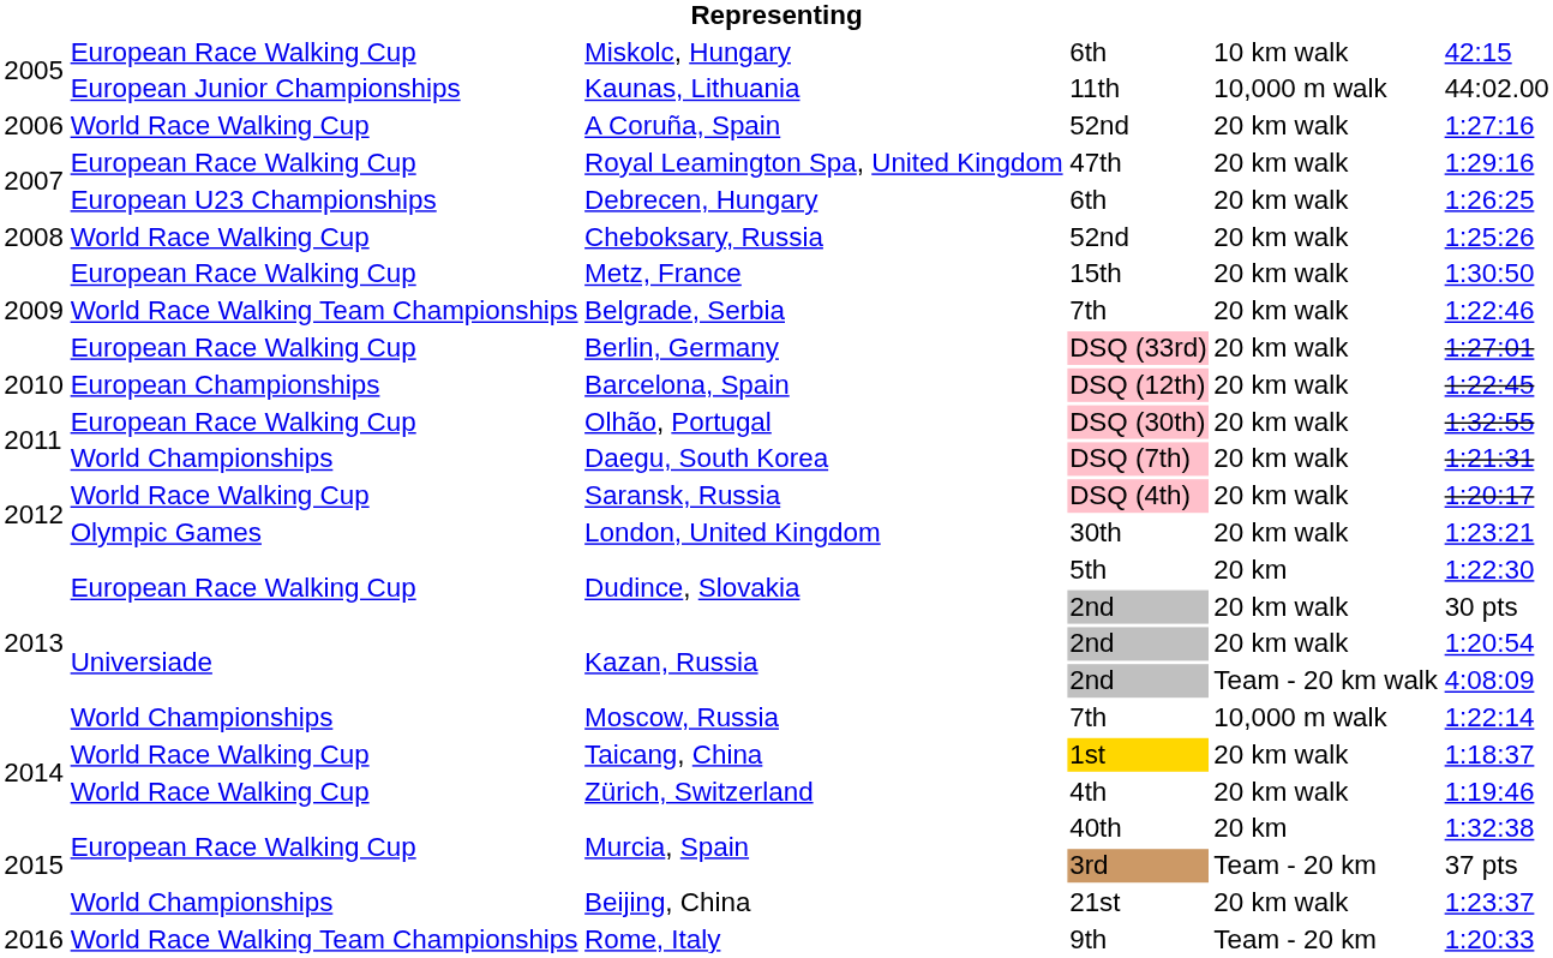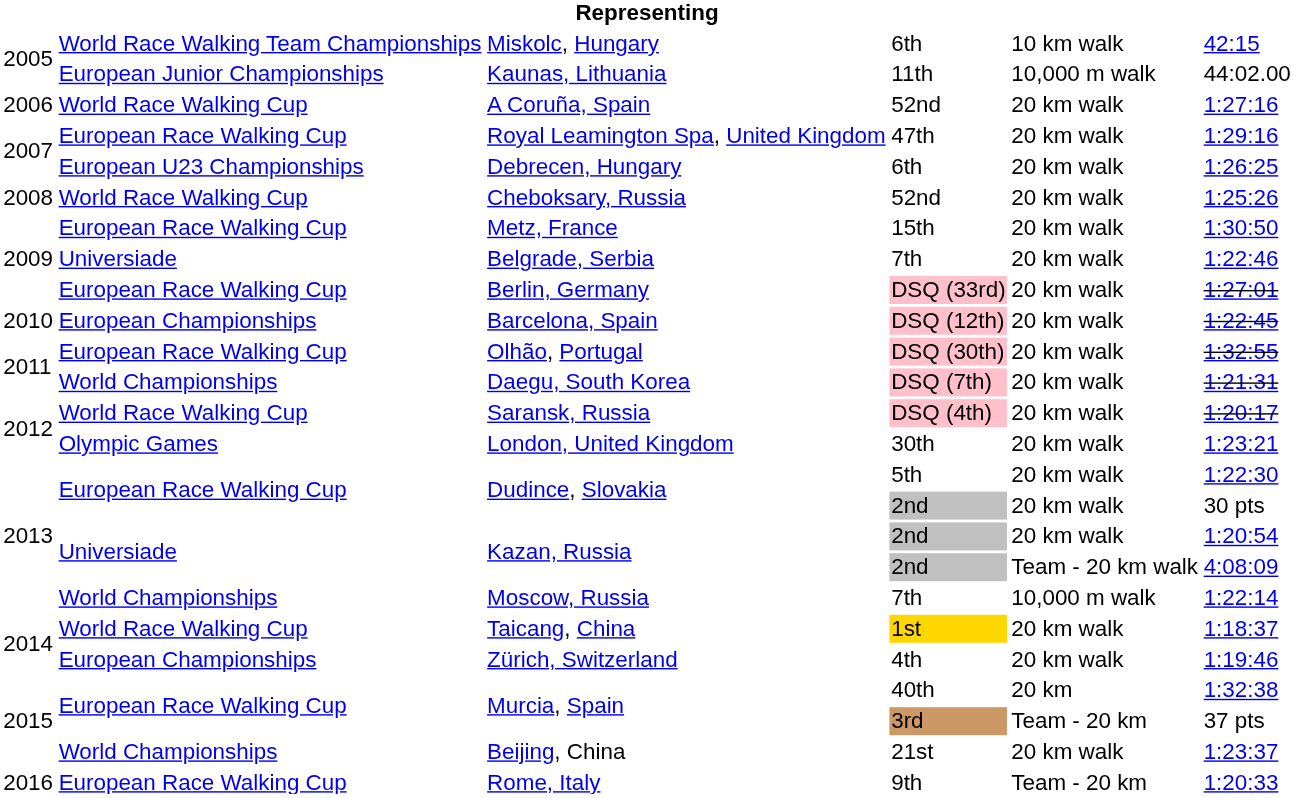 <table>
 <tr>
 <th colspan="6">Representing </th>
 </tr>
 <tr>
 <td rowspan=2>2005</td>
-<td><a href='#'>European Race Walking Cup</a></td>
+<td><a href='#'>World Race Walking Team Championships</a></td>
 <td><a href='#'>Miskolc</a>, <a href='#'>Hungary</a></td>
 <td>6th</td>
 <td>10 km walk</td>
 <td><a href='#'>42:15</a></td>
 </tr>
 <tr>
 <td><a href='#'>European Junior Championships</a></td>
 <td><a href='#'>Kaunas, Lithuania</a></td>
 <td>11th</td>
 <td>10,000 m walk</td>
 <td>44:02.00</td>
 </tr>
 <tr>
 <td>2006</td>
 <td><a href='#'>World Race Walking Cup</a></td>
 <td><a href='#'>A Coruña, Spain</a></td>
 <td>52nd</td>
 <td>20 km walk</td>
 <td><a href='#'>1:27:16</a></td>
 </tr>
 <tr>
 <td rowspan=2>2007</td>
 <td><a href='#'>European Race Walking Cup</a></td>
 <td><a href='#'>Royal Leamington Spa</a>, <a href='#'>United Kingdom</a></td>
 <td>47th</td>
 <td>20 km walk</td>
 <td><a href='#'>1:29:16</a></td>
 </tr>
 <tr>
 <td><a href='#'>European U23 Championships</a></td>
 <td><a href='#'>Debrecen, Hungary</a></td>
 <td>6th</td>
 <td>20 km walk</td>
 <td><a href='#'>1:26:25</a></td>
 </tr>
 <tr>
 <td>2008</td>
 <td><a href='#'>World Race Walking Cup</a></td>
 <td><a href='#'>Cheboksary, Russia</a></td>
 <td>52nd</td>
 <td>20 km walk</td>
 <td><a href='#'>1:25:26</a></td>
 </tr>
 <tr>
 <td rowspan=3>2009</td>
 <td><a href='#'>European Race Walking Cup</a></td>
 <td><a href='#'>Metz, France</a></td>
 <td>15th</td>
 <td>20 km walk</td>
 <td><a href='#'>1:30:50</a></td>
 </tr>
 <tr>
-<td><a href='#'>World Race Walking Team Championships</a></td>
+<td><a href='#'>Universiade</a></td>
 <td><a href='#'>Belgrade, Serbia</a></td>
 <td>7th</td>
 <td>20 km walk</td>
 <td><a href='#'>1:22:46</a></td>
 </tr>
 <tr>
 <td><a href='#'>European Race Walking Cup</a></td>
 <td><a href='#'>Berlin, Germany</a></td>
 <td bgcolor=pink>DSQ (33rd)</td>
 <td>20 km walk</td>
 <td><s><a href='#'>1:27:01</a></s></td>
 </tr>
 <tr>
 <td>2010</td>
 <td><a href='#'>European Championships</a></td>
 <td><a href='#'>Barcelona, Spain</a></td>
 <td bgcolor=pink>DSQ (12th)</td>
 <td>20 km walk</td>
 <td><s><a href='#'>1:22:45</a></s></td>
 </tr>
 <tr>
 <td rowspan=2>2011</td>
 <td><a href='#'>European Race Walking Cup</a></td>
 <td><a href='#'>Olhão</a>, <a href='#'>Portugal</a></td>
 <td bgcolor=pink>DSQ (30th)</td>
 <td>20 km walk</td>
 <td><s><a href='#'>1:32:55</a></s></td>
 </tr>
 <tr>
 <td><a href='#'>World Championships</a></td>
 <td><a href='#'>Daegu, South Korea</a></td>
 <td bgcolor=pink>DSQ (7th)</td>
 <td>20 km walk</td>
 <td><s><a href='#'>1:21:31</a></s></td>
 </tr>
 <tr>
 <td rowspan=2>2012</td>
 <td><a href='#'>World Race Walking Cup</a></td>
 <td><a href='#'>Saransk, Russia</a></td>
 <td bgcolor=pink>DSQ (4th)</td>
 <td>20 km walk</td>
 <td><s><a href='#'>1:20:17</a></s></td>
 </tr>
 <tr>
 <td><a href='#'>Olympic Games</a></td>
 <td><a href='#'>London, United Kingdom</a></td>
 <td>30th</td>
 <td>20 km walk</td>
 <td><a href='#'>1:23:21</a></td>
 </tr>
 <tr>
 <td rowspan=5>2013</td>
 <td rowspan=2><a href='#'>European Race Walking Cup</a></td>
 <td rowspan=2><a href='#'>Dudince</a>, <a href='#'>Slovakia</a></td>
 <td>5th</td>
-<td>20 km</td>
+<td>20 km walk</td>
 <td><a href='#'>1:22:30</a></td>
 </tr>
 <tr>
 <td bgcolor=silver>2nd</td>
 <td>20 km walk</td>
 <td>30 pts</td>
 </tr>
 <tr>
 <td rowspan=2><a href='#'>Universiade</a></td>
 <td rowspan=2><a href='#'>Kazan, Russia</a></td>
 <td bgcolor=silver>2nd</td>
 <td>20 km walk</td>
 <td><a href='#'>1:20:54</a></td>
 </tr>
 <tr>
 <td bgcolor=silver>2nd</td>
 <td>Team - 20 km walk</td>
 <td><a href='#'>4:08:09</a></td>
 </tr>
 <tr>
 <td><a href='#'>World Championships</a></td>
 <td><a href='#'>Moscow, Russia</a></td>
 <td>7th</td>
 <td>10,000 m walk</td>
 <td><a href='#'>1:22:14</a></td>
 </tr>
 <tr>
 <td rowspan=2>2014</td>
 <td><a href='#'>World Race Walking Cup</a></td>
 <td><a href='#'>Taicang</a>, <a href='#'>China</a></td>
 <td bgcolor=gold>1st</td>
 <td>20 km walk</td>
 <td><a href='#'>1:18:37</a></td>
 </tr>
 <tr>
-<td><a href='#'>World Race Walking Cup</a></td>
+<td><a href='#'>European Championships</a></td>
 <td><a href='#'>Zürich, Switzerland</a></td>
 <td>4th</td>
 <td>20 km walk</td>
 <td><a href='#'>1:19:46</a></td>
 </tr>
 <tr>
 <td rowspan=3>2015</td>
 <td rowspan=2><a href='#'>European Race Walking Cup</a></td>
 <td rowspan=2><a href='#'>Murcia</a>, <a href='#'>Spain</a></td>
 <td>40th</td>
 <td>20 km</td>
 <td><a href='#'>1:32:38</a></td>
 </tr>
 <tr>
 <td bgcolor="cc9966">3rd</td>
 <td>Team - 20 km</td>
 <td>37 pts</td>
 </tr>
 <tr>
 <td><a href='#'>World Championships</a></td>
 <td><a href='#'>Beijing</a>, China</td>
 <td>21st</td>
 <td>20 km walk</td>
 <td><a href='#'>1:23:37</a></td>
 </tr>
 <tr>
 <td>2016</td>
-<td><a href='#'>World Race Walking Team Championships</a></td>
+<td><a href='#'>European Race Walking Cup</a></td>
 <td><a href='#'>Rome, Italy</a></td>
 <td>9th</td>
 <td>Team - 20 km</td>
 <td><a href='#'>1:20:33</a></td>
 </tr>
 </table>
